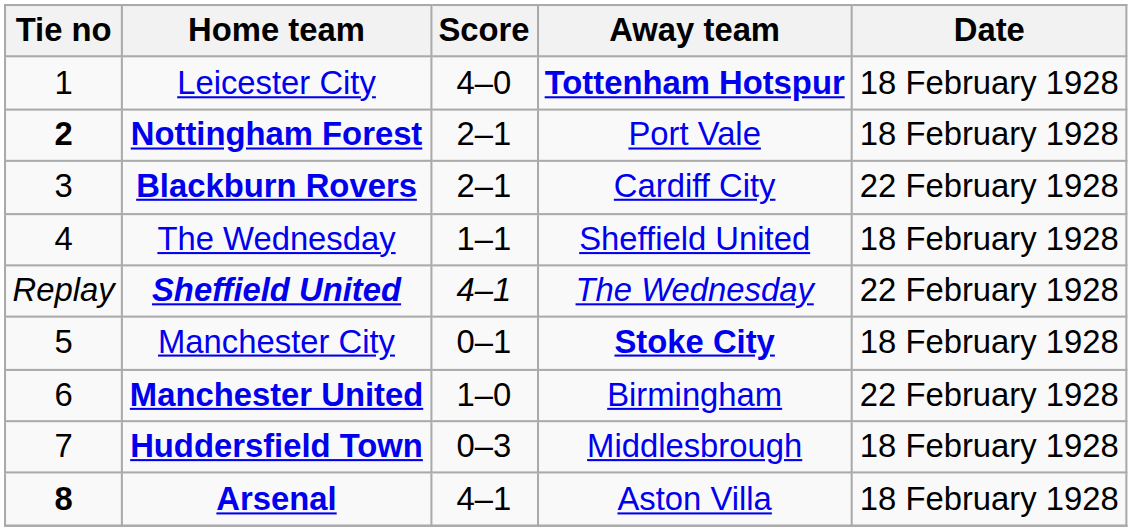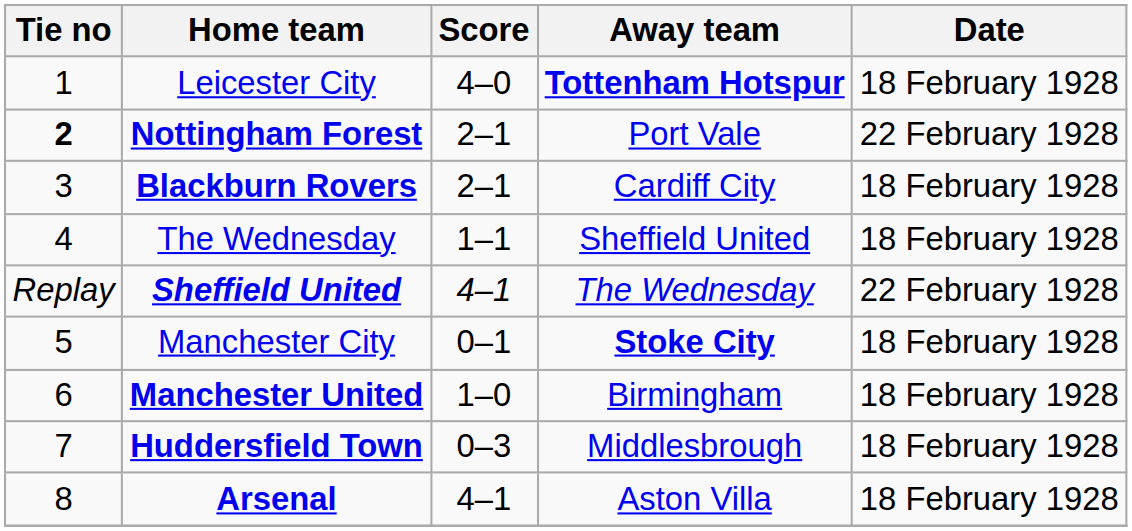 <table class="wikitable" style="text-align: center">
 <tr>
 <th>Tie no</th>
 <th>Home team</th>
 <th>Score</th>
 <th>Away team</th>
 <th>Date</th>
 </tr>
 <tr>
 <td>1</td>
 <td><a href='#'>Leicester City</a></td>
 <td>4–0</td>
 <td><strong><a href='#'>Tottenham Hotspur</a></strong></td>
 <td>18 February 1928</td>
 </tr>
 <tr>
 <td><strong>2</strong></td>
 <td><strong><a href='#'>Nottingham Forest</a></strong></td>
 <td>2–1</td>
 <td><a href='#'>Port Vale</a></td>
-<td>18 February 1928</td>
+<td>22 February 1928</td>
 </tr>
 <tr>
 <td>3</td>
 <td><strong><a href='#'>Blackburn Rovers</a></strong></td>
 <td>2–1</td>
 <td><a href='#'>Cardiff City</a></td>
-<td>22 February 1928</td>
+<td>18 February 1928</td>
 </tr>
 <tr>
 <td>4</td>
 <td><a href='#'>The Wednesday</a></td>
 <td>1–1</td>
 <td><a href='#'>Sheffield United</a></td>
 <td>18 February 1928</td>
 </tr>
 <tr>
 <td><em>Replay</em></td>
 <td><strong><em><a href='#'>Sheffield United</a></em></strong></td>
 <td><em>4–1</em></td>
 <td><em><a href='#'>The Wednesday</a></em></td>
 <td>22 February 1928</td>
 </tr>
 <tr>
 <td>5</td>
 <td><a href='#'>Manchester City</a></td>
 <td>0–1</td>
 <td><strong><a href='#'>Stoke City</a></strong></td>
 <td>18 February 1928</td>
 </tr>
 <tr>
 <td>6</td>
 <td><strong><a href='#'>Manchester United</a></strong></td>
 <td>1–0</td>
 <td><a href='#'>Birmingham</a></td>
-<td>22 February 1928</td>
+<td>18 February 1928</td>
 </tr>
 <tr>
 <td>7</td>
 <td><strong><a href='#'>Huddersfield Town</a></strong></td>
 <td>0–3</td>
 <td><a href='#'>Middlesbrough</a></td>
 <td>18 February 1928</td>
 </tr>
 <tr>
-<td><strong>8</strong></td>
+<td>8</td>
 <td><strong><a href='#'>Arsenal</a></strong></td>
 <td>4–1</td>
 <td><a href='#'>Aston Villa</a></td>
 <td>18 February 1928</td>
 </tr>
 <tr>
 </tr>
 </table>
